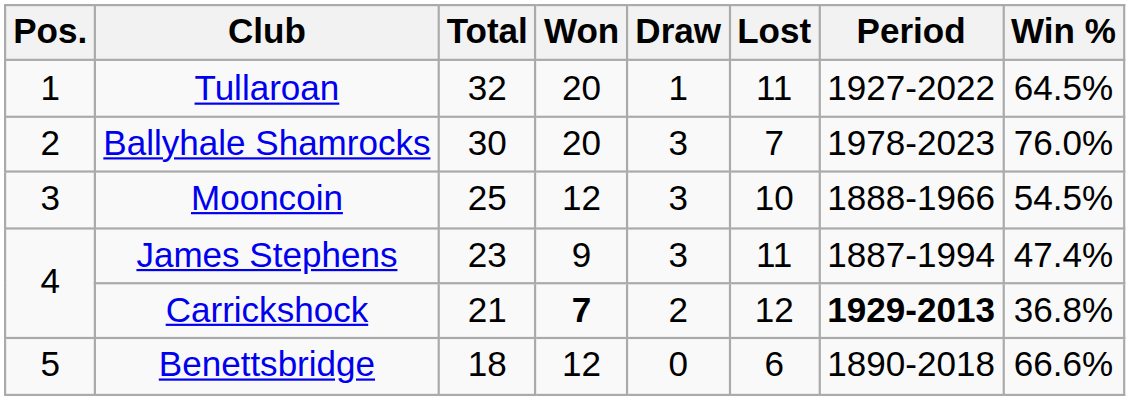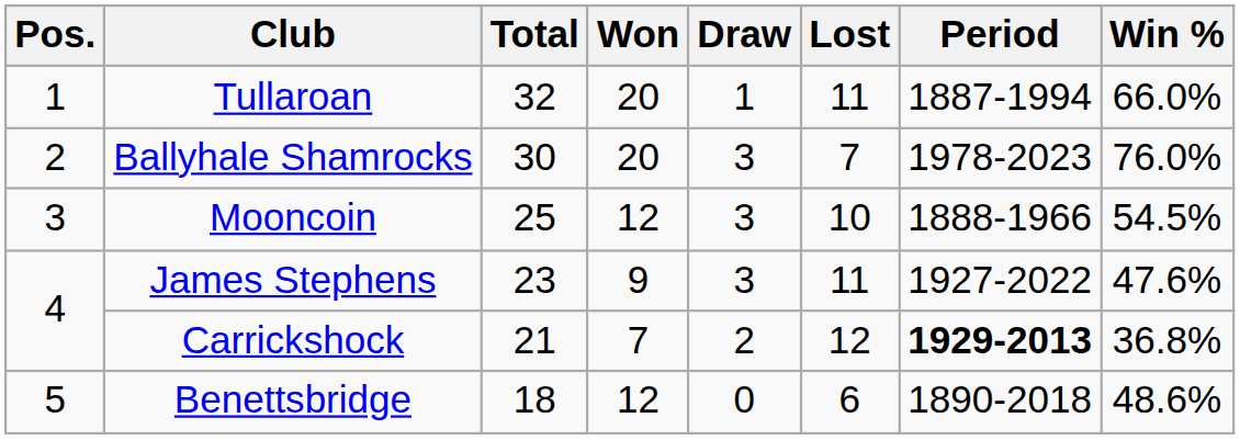 <table class="wikitable" style="text-align:center;">
 <tr>
 <th>Pos.</th>
 <th>Club</th>
 <th>Total</th>
 <th>Won</th>
 <th>Draw</th>
 <th>Lost</th>
 <th>Period</th>
 <th>Win %</th>
 </tr>
 <tr>
 <td>1</td>
 <td><a href='#'>Tullaroan</a></td>
 <td>32</td>
 <td>20</td>
 <td>1</td>
 <td>11</td>
-<td>1927-2022</td>
-<td>64.5%</td>
+<td>1887-1994</td>
+<td>66.0%</td>
 </tr>
 <tr>
 <td>2</td>
 <td><a href='#'>Ballyhale Shamrocks</a></td>
 <td>30</td>
 <td>20</td>
 <td>3</td>
 <td>7</td>
 <td>1978-2023</td>
 <td>76.0%</td>
 </tr>
 <tr>
 <td>3</td>
 <td><a href='#'>Mooncoin</a></td>
 <td>25</td>
 <td>12</td>
 <td>3</td>
 <td>10</td>
 <td>1888-1966</td>
 <td>54.5%</td>
 </tr>
 <tr>
 <td rowspan=2>4</td>
 <td><a href='#'>James Stephens</a></td>
 <td>23</td>
 <td>9</td>
 <td>3</td>
 <td>11</td>
-<td>1887-1994</td>
-<td>47.4%</td>
+<td>1927-2022</td>
+<td>47.6%</td>
 </tr>
 <tr>
 <td><a href='#'>Carrickshock</a></td>
 <td>21</td>
-<td><strong>7</strong></td>
+<td>7</td>
 <td>2</td>
 <td>12</td>
 <td><strong>1929-2013</strong></td>
 <td>36.8%</td>
 </tr>
 <tr>
 <td>5</td>
 <td><a href='#'>Benettsbridge</a></td>
 <td>18</td>
 <td>12</td>
 <td>0</td>
 <td>6</td>
 <td>1890-2018</td>
-<td>66.6%</td>
+<td>48.6%</td>
 </tr>
 </table>
